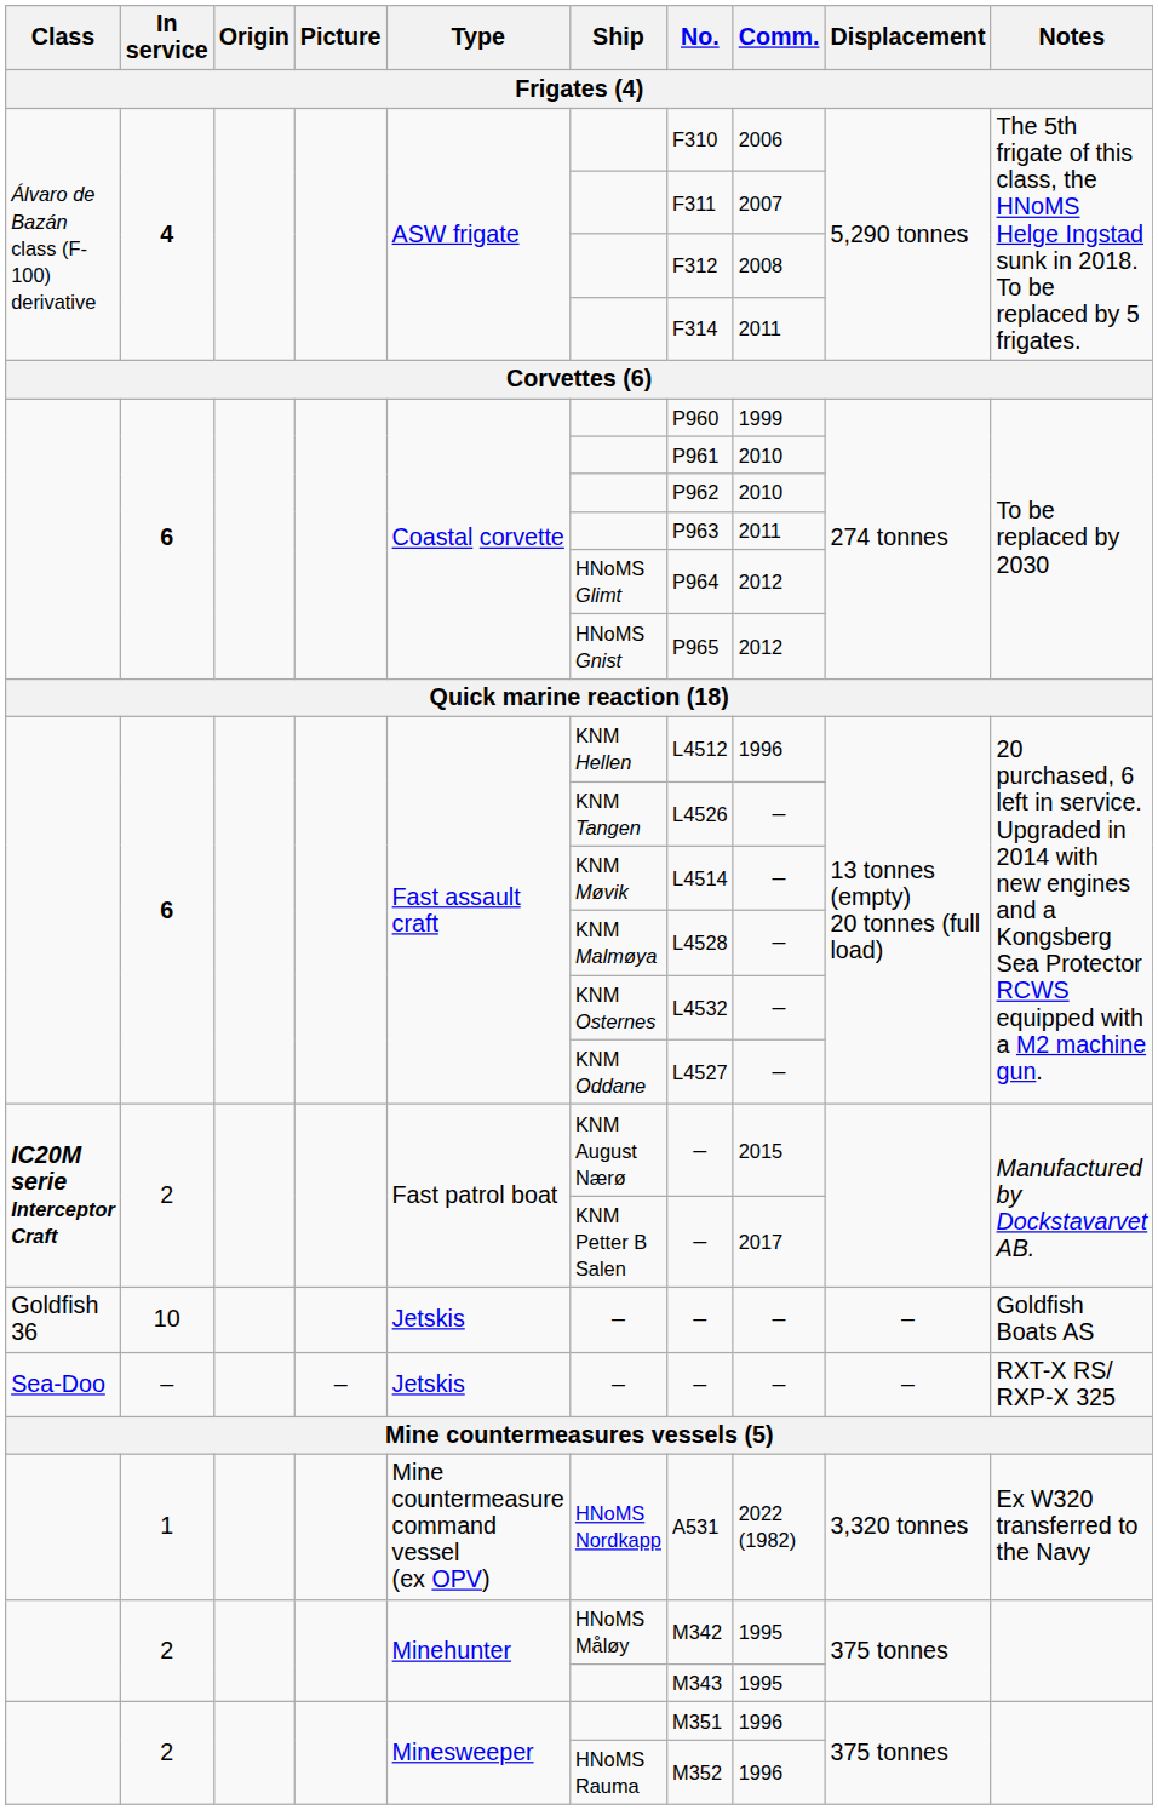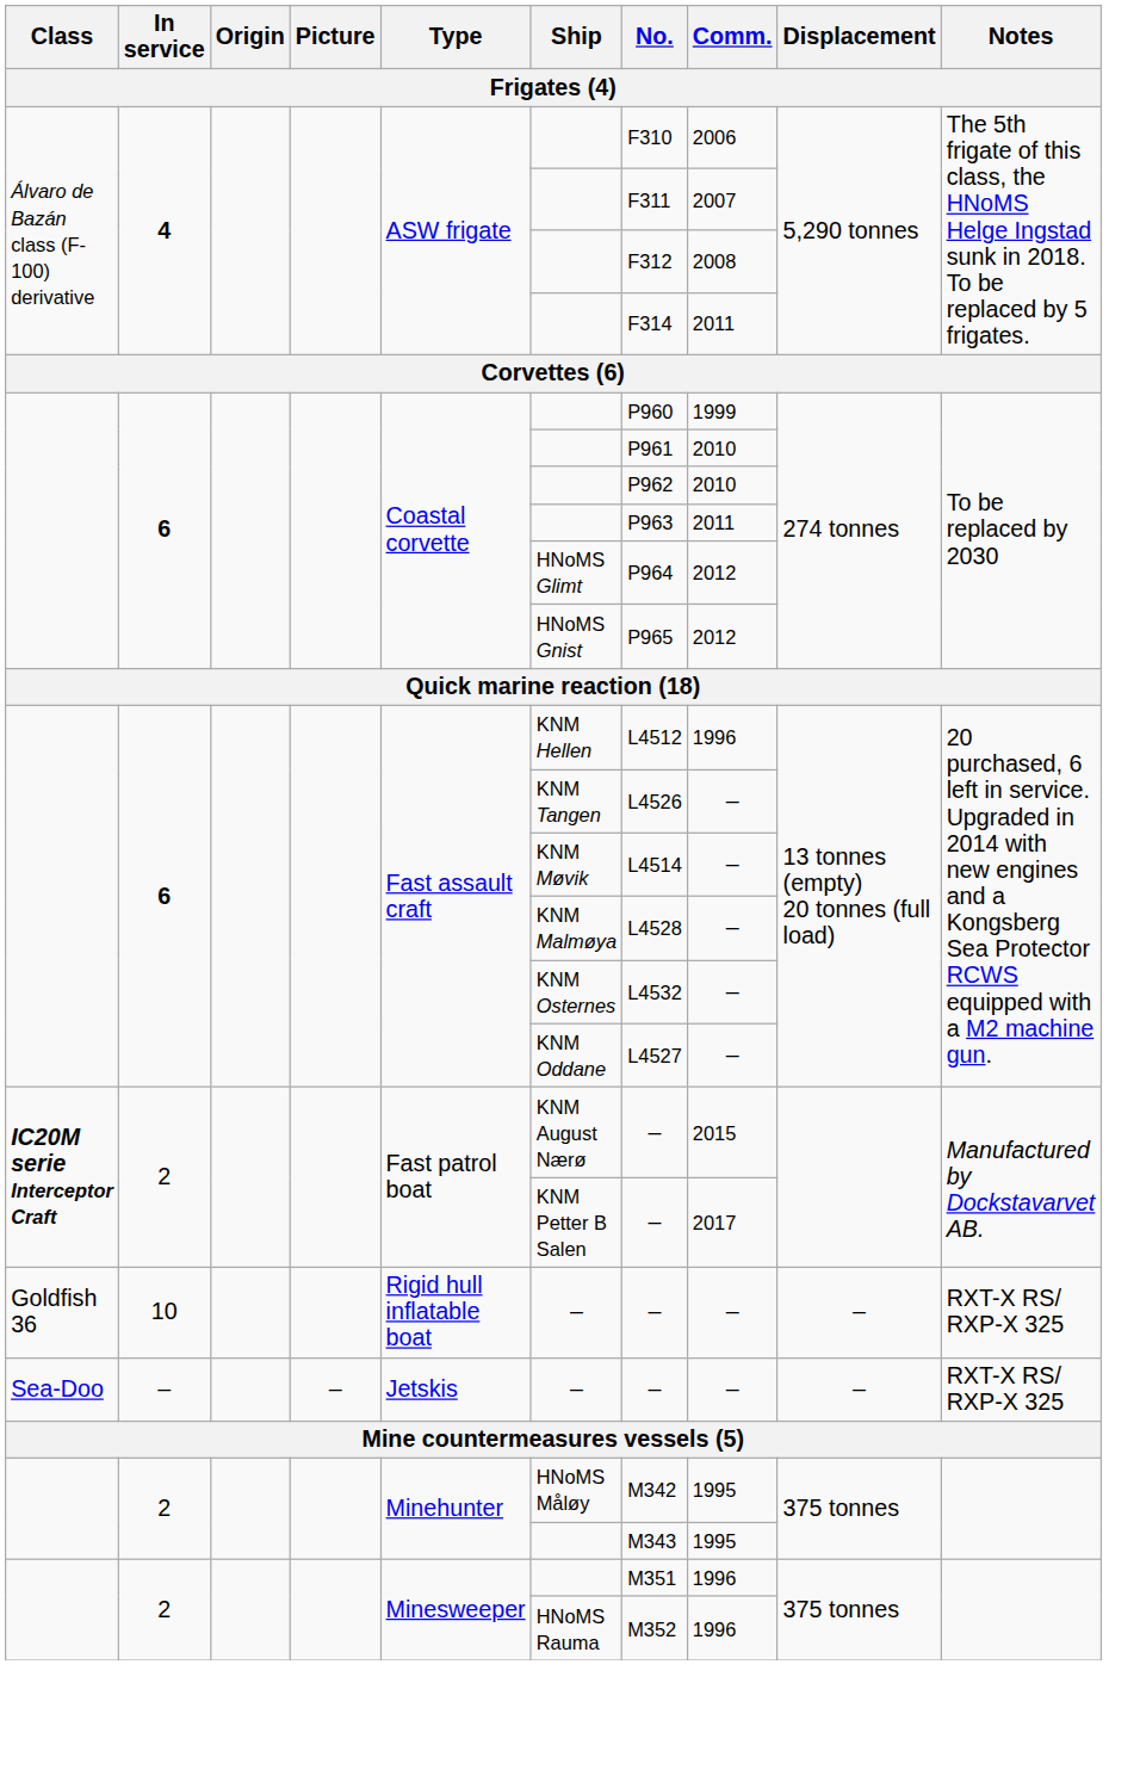 <table class="wikitable">
 <tr>
 <th>Class</th>
 <th>In service</th>
 <th>Origin</th>
 <th>Picture</th>
 <th>Type</th>
 <th>Ship</th>
 <th><a href='#'>No.</a></th>
 <th><a href='#'>Comm.</a></th>
 <th>Displacement</th>
 <th>Notes</th>
 </tr>
 <tr>
 <th colspan="10">Frigates (4)</th>
 </tr>
 <tr>
 <td rowspan="4"><strong></strong><br><em><small>Álvaro de Bazán</small></em> <small>class (F-100) derivative</small></td>
 <td rowspan="4" style="text-align: center;"><strong>4</strong></td>
 <td rowspan="4"></td>
 <td rowspan="4"></td>
 <td rowspan="4"><a href='#'>ASW frigate</a></td>
 <td><small></small></td>
 <td><small>F310</small></td>
 <td><small>2006</small></td>
 <td rowspan="4">5,290 tonnes</td>
 <td rowspan="4">The 5th frigate of this class, the <a href='#'>HNoMS Helge Ingstad</a> sunk in 2018.<br>To be replaced by 5 frigates.</td>
 </tr>
 <tr>
 <td><small></small></td>
 <td><small>F311</small></td>
 <td><small>2007</small></td>
 </tr>
 <tr>
 <td><small></small></td>
 <td><small>F312</small></td>
 <td><small>2008</small></td>
 </tr>
 <tr>
 <td><small></small></td>
 <td><small>F314</small></td>
 <td><small>2011</small></td>
 </tr>
 <tr>
 <th colspan="10">Corvettes (6)</th>
 </tr>
 <tr>
 <td rowspan="6"><strong></strong></td>
 <td rowspan="6" style="text-align: center;"><strong>6</strong></td>
 <td rowspan="6"></td>
 <td rowspan="6"></td>
 <td rowspan="6"><a href='#'>Coastal</a> <a href='#'>corvette</a></td>
 <td><em><small></small></em></td>
 <td><small>P960</small></td>
 <td><small>1999</small></td>
 <td rowspan="6">274 tonnes</td>
 <td rowspan="6">To be replaced by 2030<br></td>
 </tr>
 <tr>
 <td><em><small></small></em></td>
 <td><small>P961</small></td>
 <td><small>2010</small></td>
 </tr>
 <tr>
 <td><em><small></small></em></td>
 <td><small>P962</small></td>
 <td><small>2010</small></td>
 </tr>
 <tr>
 <td><em><small></small></em></td>
 <td><small>P963</small></td>
 <td><small>2011</small></td>
 </tr>
 <tr>
 <td><small>HNoMS <em>Glimt</em></small></td>
 <td><small>P964</small></td>
 <td><small>2012</small></td>
 </tr>
 <tr>
 <td><small>HNoMS <em>Gnist</em></small></td>
 <td><small>P965</small></td>
 <td><small>2012</small></td>
 </tr>
 <tr>
 <th colspan="10">Quick marine reaction (18)</th>
 </tr>
 <tr>
 <td rowspan="6"><strong></strong><br><em><small></small></em></td>
 <td rowspan="6" style="text-align: center;"><strong>6</strong></td>
 <td rowspan="6"></td>
 <td rowspan="6"></td>
 <td rowspan="6"><a href='#'>Fast assault craft</a></td>
 <td><small>KNM <em>Hellen</em></small></td>
 <td><small>L4512</small></td>
 <td><small>1996 </small></td>
 <td rowspan="6">13 tonnes (empty)<br>20 tonnes (full load)</td>
 <td rowspan="6">20 purchased, 6 left in service.<br>Upgraded in 2014 with new engines and a Kongsberg Sea Protector <a href='#'>RCWS</a> equipped with a <a href='#'>M2 machine gun</a>.</td>
 </tr>
 <tr>
 <td><small>KNM <em>Tangen</em></small></td>
 <td><small>L4526</small></td>
 <td style="text-align: center;">–</td>
 </tr>
 <tr>
 <td><small>KNM <em>Møvik</em></small></td>
 <td><small>L4514</small></td>
 <td style="text-align: center;">–</td>
 </tr>
 <tr>
 <td><small>KNM <em>Malmøya</em></small></td>
 <td><small>L4528</small></td>
 <td style="text-align: center;">–</td>
 </tr>
 <tr>
 <td><small>KNM <em>Osternes</em></small></td>
 <td><small>L4532</small></td>
 <td style="text-align: center;">–</td>
 </tr>
 <tr>
 <td><small>KNM <em>Oddane</em></small></td>
 <td><small>L4527</small></td>
 <td style="text-align: center;">–</td>
 </tr>
 <tr>
 <td rowspan="2"><strong><em>IC20M<em> serie<strong><br></em><small>Interceptor Craft</small><em></td>
 <td rowspan="2" style="text-align: center;"></strong>2<strong></td>
 <td rowspan="2"></td>
 <td rowspan="2"></td>
 <td rowspan="2">Fast patrol boat</td>
 <td><small>KNM </em>August Nærø<em></small></td>
 <td style="text-align: center;">–</td>
 <td><small></em>2015<em></small></td>
 <td rowspan="2"></td>
 <td rowspan="2"><small></em><em></small><br>Manufactured by <a href='#'>Dockstavarvet</a> AB.</td>
 </tr>
 <tr>
 <td><small>KNM </em>Petter B Salen<em></small></td>
 <td style="text-align: center;">–</td>
 <td><small></em>2017<em></small></td>
 </tr>
 <tr>
 <td></em></strong>Goldfish 36<strong><em></td>
 <td style="text-align: center;"></strong>10<strong></td>
 <td></td>
 <td style="text-align: center;"></td>
-<td><a href='#'>Jetskis</a></td>
+<td><a href='#'>Rigid hull inflatable boat</a></td>
 <td style="text-align: center;">–</td>
 <td style="text-align: center;">–</td>
 <td style="text-align: center;">–</td>
 <td style="text-align: center;">–</td>
-<td>Goldfish Boats AS</td>
+<td>RXT-X RS/ RXP-X 325</td>
 </tr>
 <tr>
 <td></em></strong><a href='#'>Sea-Doo</a><strong><em></td>
 <td style="text-align: center;">–</td>
 <td></td>
 <td style="text-align: center;">–</td>
 <td><a href='#'>Jetskis</a></td>
 <td style="text-align: center;">–</td>
 <td style="text-align: center;">–</td>
 <td style="text-align: center;">–</td>
 <td style="text-align: center;">–</td>
 <td>RXT-X RS/ RXP-X 325</td>
 </tr>
 <tr>
 <th colspan="10">Mine countermeasures vessels (5)</th>
-</tr>
-<tr>
-<td></strong><strong></td>
-<td style="text-align: center;"></strong>1<strong></td>
-<td></td>
-<td></td>
-<td>Mine countermeasure command vessel<br>(ex <a href='#'>OPV</a>)</td>
-<td><small><a href='#'>HNoMS </em>Nordkapp<em></a></small></td>
-<td><small>A531</small></td>
-<td><small>2022</small><br><small>(1982)</small></td>
-<td>3,320 tonnes</td>
-<td>Ex W320 transferred to the Navy</td>
 </tr>
 <tr>
 <td rowspan="2"></strong><strong></td>
 <td rowspan="2" style="text-align: center;"></strong>2<strong></td>
 <td rowspan="2"></td>
 <td rowspan="2"></td>
 <td rowspan="2"><a href='#'>Minehunter</a></td>
 <td><small>HNoMS </em>Måløy<em></small></td>
 <td><small>M342</small></td>
 <td><small>1995</small></td>
 <td rowspan="2">375 tonnes</td>
 <td rowspan="2"></td>
 </tr>
 <tr>
 <td></em><small></small><em></td>
 <td><small>M343</small></td>
 <td><small>1995</small></td>
 </tr>
 <tr>
 <td rowspan="2"></strong><strong></td>
 <td rowspan="2" style="text-align: center;"></strong>2<strong></td>
 <td rowspan="2"></td>
 <td rowspan="2" style="text-align: center;"></td>
 <td rowspan="2"><a href='#'>Minesweeper</a></td>
 <td></em><small></small><em></td>
 <td><small>M351</small></td>
 <td><small>1996</small></td>
 <td rowspan="2">375 tonnes</td>
 <td rowspan="2"></td>
 </tr>
 <tr>
 <td><small>HNoMS </em>Rauma<em></small></td>
 <td><small>M352</small></td>
 <td><small>1996</small></td>
 </tr>
 </table>
